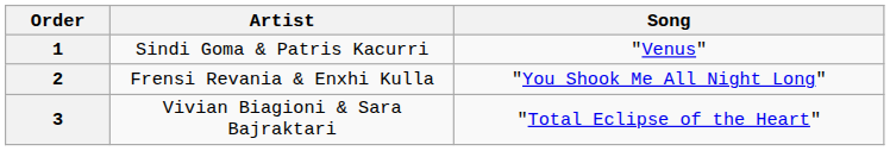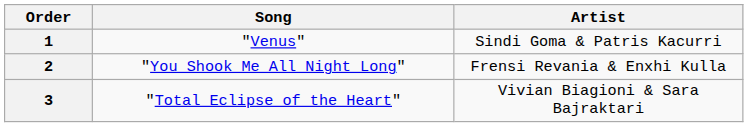 <table class="wikitable" style="text-align:center; width:50%;">
 <tr>
 <th width="05%">Order</th>
+<th width="25%">Song</th>
 <th width="20%">Artist</th>
-<th width="25%">Song</th>
 </tr>
 <tr>
 <th>1</th>
+<td>"<a href='#'>Venus</a>"</td>
 <td>Sindi Goma & Patris Kacurri</td>
-<td>"<a href='#'>Venus</a>"</td>
 </tr>
 <tr>
 <th>2</th>
+<td>"<a href='#'>You Shook Me All Night Long</a>"</td>
 <td>Frensi Revania & Enxhi Kulla</td>
-<td>"<a href='#'>You Shook Me All Night Long</a>"</td>
 </tr>
 <tr>
 <th>3</th>
+<td>"<a href='#'>Total Eclipse of the Heart</a>"</td>
 <td>Vivian Biagioni & Sara Bajraktari</td>
-<td>"<a href='#'>Total Eclipse of the Heart</a>"</td>
 </tr>
 </table>
